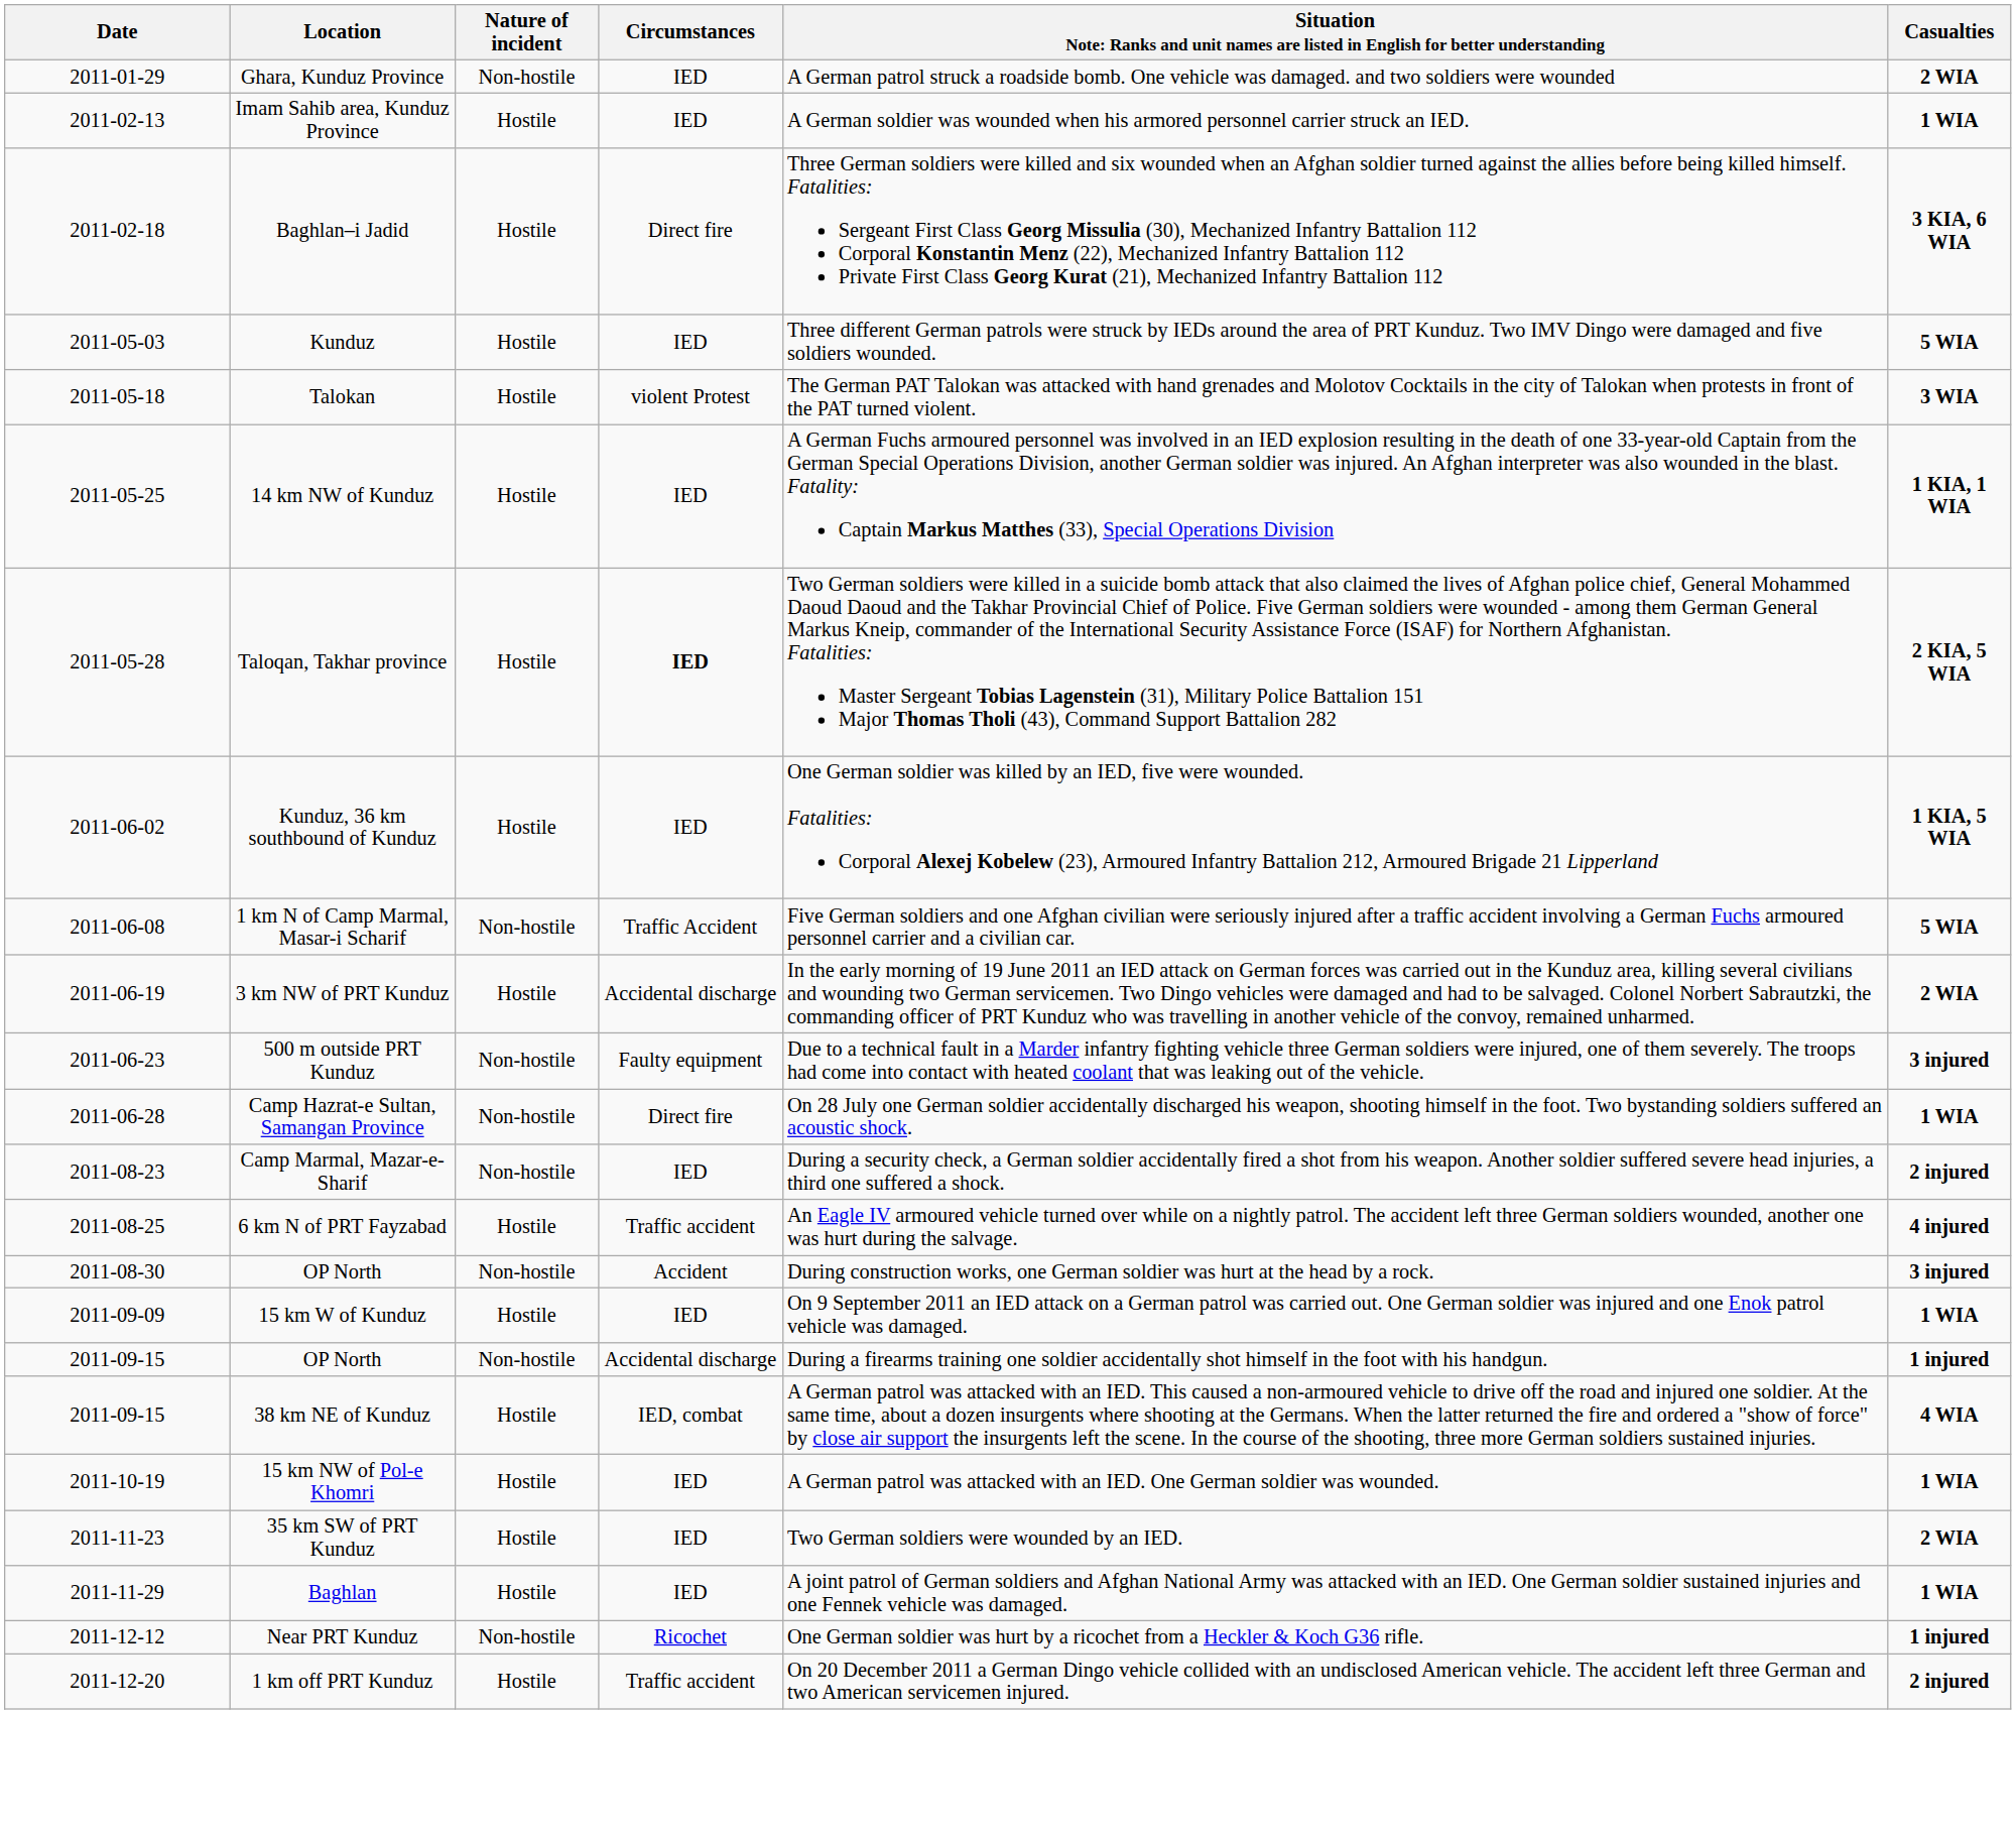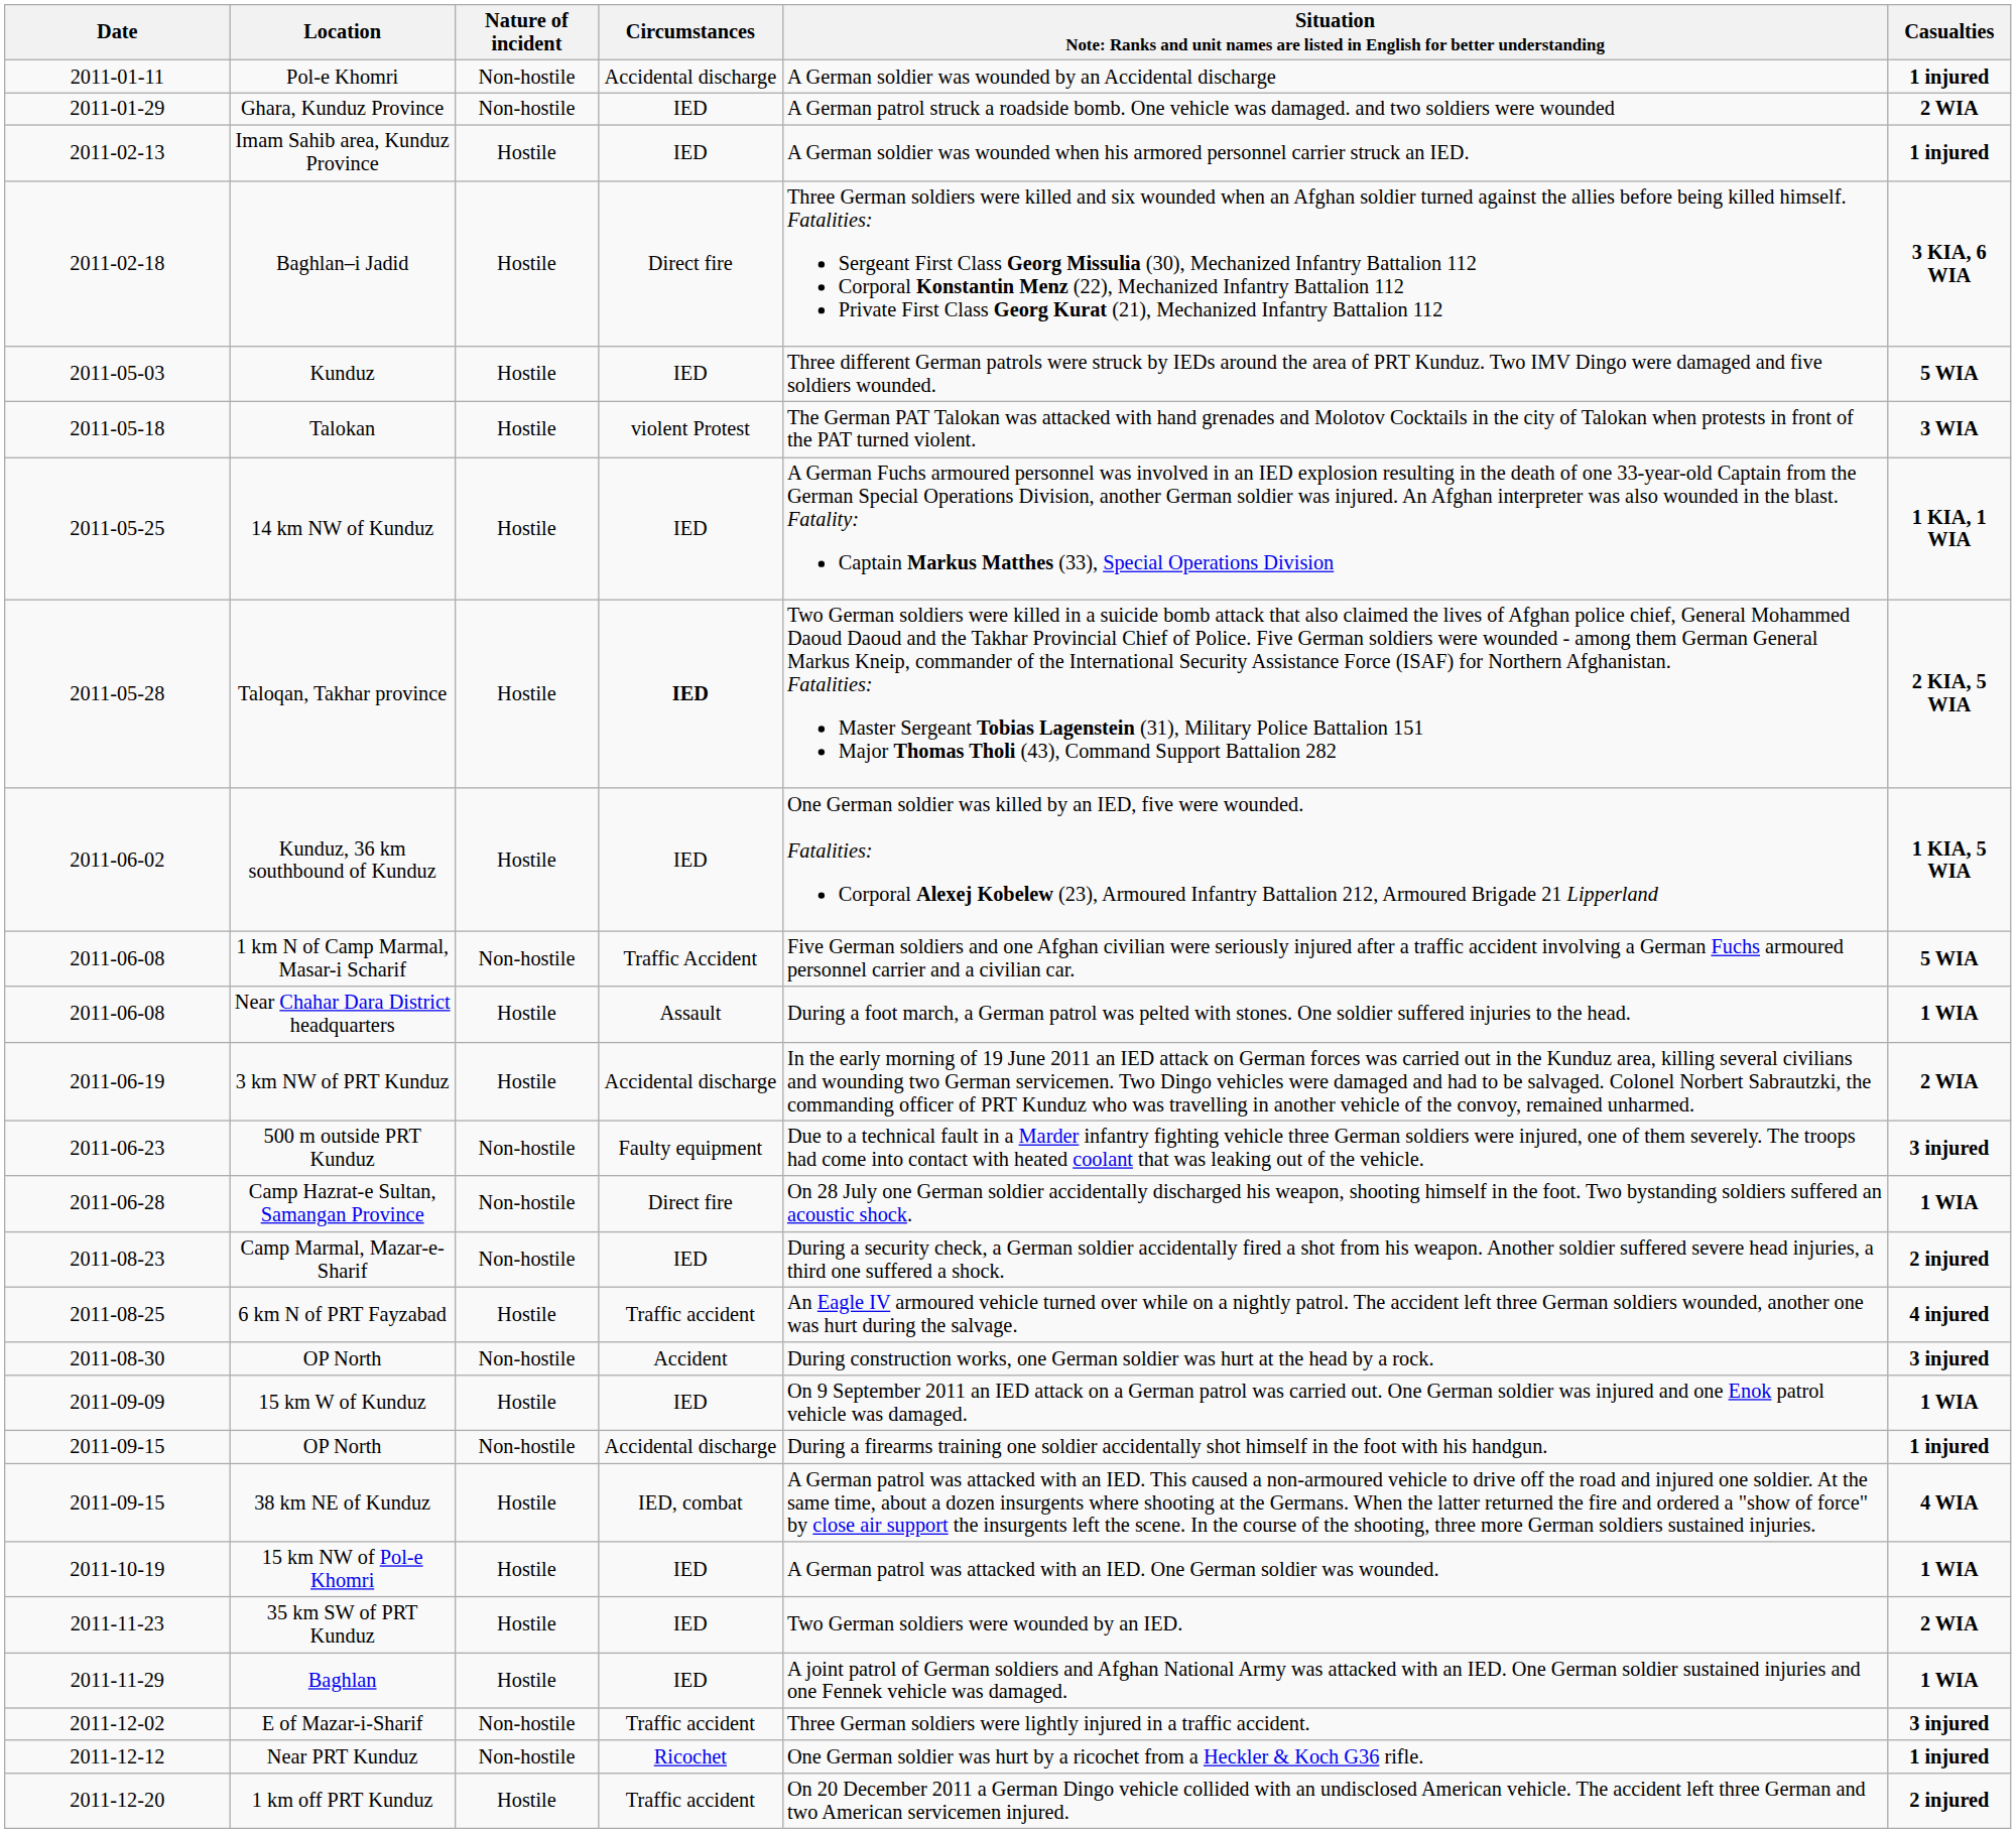 <table class="wikitable">
 <tr>
 <th style="width: 11%">Date</th>
 <th style="width: 11%">Location</th>
 <th style="width: 7%">Nature of incident</th>
 <th style="width: 9%">Circumstances</th>
 <th style="width: 54%">Situation<br><small>Note: Ranks and unit names are listed in English for better understanding</small></th>
 <th style="width: 6%">Casualties</th>
+</tr>
+<tr>
+<td align="center">2011-01-11</td>
+<td align="center">Pol-e Khomri</td>
+<td align="center">Non-hostile</td>
+<td align="center">Accidental discharge</td>
+<td>A German soldier was wounded by an Accidental discharge</td>
+<td align="center"><strong>1 injured</strong></td>
 </tr>
 <tr>
 <td align="center">2011-01-29</td>
 <td align="center">Ghara, Kunduz Province</td>
 <td align="center">Non-hostile</td>
 <td align="center">IED</td>
 <td>A German patrol struck a roadside bomb. One vehicle was damaged. and two soldiers were wounded</td>
 <td align="center"><strong>2 WIA</strong></td>
 </tr>
 <tr>
 <td align="center">2011-02-13</td>
 <td align="center">Imam Sahib area, Kunduz Province</td>
 <td align="center">Hostile</td>
 <td align="center">IED</td>
 <td>A German soldier was wounded when his armored personnel carrier struck an IED.</td>
-<td align="center"><strong>1 WIA</strong></td>
+<td align="center"><strong>1 injured</strong></td>
 </tr>
 <tr>
 <td align="center">2011-02-18</td>
 <td align="center">Baghlan–i Jadid</td>
 <td align="center">Hostile</td>
 <td align="center">Direct fire</td>
 <td>Three German soldiers were killed and six wounded when an Afghan soldier turned against the allies before being killed himself.<br><em>Fatalities:</em><ul><li>Sergeant First Class <strong>Georg Missulia</strong> (30), Mechanized Infantry Battalion 112</li><li>Corporal <strong>Konstantin Menz</strong> (22), Mechanized Infantry Battalion 112</li><li>Private First Class <strong>Georg Kurat</strong> (21), Mechanized Infantry Battalion 112</li></ul></td>
 <td align="center"><strong>3 KIA, 6 WIA</strong></td>
 </tr>
 <tr>
 <td align="center">2011-05-03</td>
 <td align="center">Kunduz</td>
 <td align="center">Hostile</td>
 <td align="center">IED</td>
 <td>Three different German patrols were struck by IEDs around the area of PRT Kunduz. Two IMV Dingo were damaged and five soldiers wounded.</td>
 <td align="center"><strong>5 WIA</strong></td>
 </tr>
 <tr>
 <td align="center">2011-05-18</td>
 <td align="center">Talokan</td>
 <td align="center">Hostile</td>
 <td align="center">violent Protest</td>
 <td>The German PAT Talokan was attacked with hand grenades and Molotov Cocktails in the city of Talokan when protests in front of the PAT turned violent.</td>
 <td align="center"><strong>3 WIA</strong></td>
 </tr>
 <tr>
 <td align="center">2011-05-25</td>
 <td align="center">14 km NW of Kunduz</td>
 <td align="center">Hostile</td>
 <td align="center">IED</td>
 <td>A German Fuchs armoured personnel was involved in an IED explosion resulting in the death of one 33-year-old Captain from the German Special Operations Division, another German soldier was injured. An Afghan interpreter was also wounded in the blast.<br><em>Fatality:</em><ul><li>Captain <strong>Markus Matthes</strong> (33), <a href='#'>Special Operations Division</a></li></ul></td>
 <td align="center"><strong>1 KIA, 1 WIA</strong></td>
 </tr>
 <tr>
 <td align="center">2011-05-28</td>
 <td align="center">Taloqan, Takhar province</td>
 <td align="center">Hostile</td>
 <td align="center"><strong>IED</strong></td>
 <td>Two German soldiers were killed in a suicide bomb attack that also claimed the lives of Afghan police chief, General Mohammed Daoud Daoud and the Takhar Provincial Chief of Police. Five German soldiers were wounded - among them German General Markus Kneip, commander of the International Security Assistance Force (ISAF) for Northern Afghanistan.<br><em>Fatalities:</em><ul><li>Master Sergeant <strong>Tobias Lagenstein</strong> (31), Military Police Battalion 151</li><li>Major <strong>Thomas Tholi</strong> (43), Command Support Battalion 282</li></ul></td>
 <td align="center"><strong>2 KIA, 5 WIA</strong></td>
 </tr>
 <tr>
 <td align="center">2011-06-02</td>
 <td align="center">Kunduz, 36 km southbound of Kunduz</td>
 <td align="center">Hostile</td>
 <td align="center">IED</td>
 <td>One German soldier was killed by an IED, five were wounded.<br><br><em>Fatalities:</em><ul><li>Corporal <strong>Alexej Kobelew</strong> (23), Armoured Infantry Battalion 212, Armoured Brigade 21 <em>Lipperland</em></li></ul></td>
 <td align="center"><strong>1 KIA, 5 WIA</strong></td>
 </tr>
 <tr>
 <td align="center">2011-06-08</td>
 <td align="center">1 km N of Camp Marmal, Masar-i Scharif</td>
 <td align="center">Non-hostile</td>
 <td align="center">Traffic Accident</td>
 <td>Five German soldiers and one Afghan civilian were seriously injured after a traffic accident involving a German <a href='#'>Fuchs</a> armoured personnel carrier and a civilian car.</td>
 <td align="center"><strong>5 WIA</strong></td>
+</tr>
+<tr>
+<td align="center">2011-06-08</td>
+<td align="center">Near <a href='#'>Chahar Dara District</a> headquarters</td>
+<td align="center">Hostile</td>
+<td align="center">Assault</td>
+<td>During a foot march, a German patrol was pelted with stones. One soldier suffered injuries to the head.</td>
+<td align="center"><strong>1 WIA</strong></td>
 </tr>
 <tr>
 <td align="center">2011-06-19</td>
 <td align="center">3 km NW of PRT Kunduz</td>
 <td align="center">Hostile</td>
 <td align="center">Accidental discharge</td>
 <td>In the early morning of 19 June 2011 an IED attack on German forces was carried out in the Kunduz area, killing several civilians and wounding two German servicemen. Two Dingo vehicles were damaged and had to be salvaged. Colonel Norbert Sabrautzki, the commanding officer of PRT Kunduz who was travelling in another vehicle of the convoy, remained unharmed.</td>
 <td align="center"><strong>2 WIA</strong></td>
 </tr>
 <tr>
 <td align="center">2011-06-23</td>
 <td align="center">500 m outside PRT Kunduz</td>
 <td align="center">Non-hostile</td>
 <td align="center">Faulty equipment</td>
 <td>Due to a technical fault in a <a href='#'>Marder</a> infantry fighting vehicle three German soldiers were injured, one of them severely. The troops had come into contact with heated <a href='#'>coolant</a> that was leaking out of the vehicle.</td>
 <td align="center"><strong>3 injured</strong></td>
 </tr>
 <tr>
 <td align="center">2011-06-28</td>
 <td align="center">Camp Hazrat-e Sultan, <a href='#'>Samangan Province</a></td>
 <td align="center">Non-hostile</td>
 <td align="center">Direct fire</td>
 <td>On 28 July one German soldier accidentally discharged his weapon, shooting himself in the foot. Two bystanding soldiers suffered an <a href='#'>acoustic shock</a>.</td>
 <td align="center"><strong>1 WIA</strong></td>
 </tr>
 <tr>
 <td align="center">2011-08-23</td>
 <td align="center">Camp Marmal, Mazar-e-Sharif</td>
 <td align="center">Non-hostile</td>
 <td align="center">IED</td>
 <td>During a security check, a German soldier accidentally fired a shot from his weapon. Another soldier suffered severe head injuries, a third one suffered a shock.</td>
 <td align="center"><strong>2 injured</strong></td>
 </tr>
 <tr>
 <td align="center">2011-08-25</td>
 <td align="center">6 km N of PRT Fayzabad</td>
 <td align="center">Hostile</td>
 <td align="center">Traffic accident</td>
 <td>An <a href='#'>Eagle IV</a> armoured vehicle turned over while on a nightly patrol. The accident left three German soldiers wounded, another one was hurt during the salvage.</td>
 <td align="center"><strong>4 injured</strong></td>
 </tr>
 <tr>
 <td align="center">2011-08-30</td>
 <td align="center">OP North</td>
 <td align="center">Non-hostile</td>
 <td align="center">Accident</td>
 <td>During construction works, one German soldier was hurt at the head by a rock.</td>
 <td align="center"><strong>3 injured</strong></td>
 </tr>
 <tr>
 <td align="center">2011-09-09</td>
 <td align="center">15 km W of Kunduz</td>
 <td align="center">Hostile</td>
 <td align="center">IED</td>
 <td>On 9 September 2011 an IED attack on a German patrol was carried out. One German soldier was injured and one <a href='#'>Enok</a> patrol vehicle was damaged.</td>
 <td align="center"><strong>1 WIA</strong></td>
 </tr>
 <tr>
 <td align="center">2011-09-15</td>
 <td align="center">OP North</td>
 <td align="center">Non-hostile</td>
 <td align="center">Accidental discharge</td>
 <td>During a firearms training one soldier accidentally shot himself in the foot with his handgun.</td>
 <td align="center"><strong>1 injured</strong></td>
 </tr>
 <tr>
 <td align="center">2011-09-15</td>
 <td align="center">38 km NE of Kunduz</td>
 <td align="center">Hostile</td>
 <td align="center">IED, combat</td>
 <td>A German patrol was attacked with an IED. This caused a non-armoured vehicle to drive off the road and injured one soldier. At the same time, about a dozen insurgents where shooting at the Germans. When the latter returned the fire and ordered a "show of force" by <a href='#'>close air support</a> the insurgents left the scene. In the course of the shooting, three more German soldiers sustained injuries.</td>
 <td align="center"><strong>4 WIA</strong></td>
 </tr>
 <tr>
 <td align="center">2011-10-19</td>
 <td align="center">15 km NW of <a href='#'>Pol-e Khomri</a></td>
 <td align="center">Hostile</td>
 <td align="center">IED</td>
 <td>A German patrol was attacked with an IED. One German soldier was wounded.</td>
 <td align="center"><strong>1 WIA</strong></td>
 </tr>
 <tr>
 <td align="center">2011-11-23</td>
 <td align="center">35 km SW of PRT Kunduz</td>
 <td align="center">Hostile</td>
 <td align="center">IED</td>
 <td>Two German soldiers were wounded by an IED.</td>
 <td align="center"><strong>2 WIA</strong></td>
 </tr>
 <tr>
 <td align="center">2011-11-29</td>
 <td align="center"><a href='#'>Baghlan</a></td>
 <td align="center">Hostile</td>
 <td align="center">IED</td>
 <td>A joint patrol of German soldiers and Afghan National Army was attacked with an IED. One German soldier sustained injuries and one Fennek vehicle was damaged.</td>
 <td align="center"><strong>1 WIA</strong></td>
 </tr>
 <tr>
+<td align="center">2011-12-02</td>
+<td align="center">E of Mazar-i-Sharif</td>
+<td align="center">Non-hostile</td>
+<td align="center">Traffic accident</td>
+<td>Three German soldiers were lightly injured in a traffic accident.</td>
+<td align="center"><strong>3 injured</strong></td>
+</tr>
+<tr>
 <td align="center">2011-12-12</td>
 <td align="center">Near PRT Kunduz</td>
 <td align="center">Non-hostile</td>
 <td align="center"><a href='#'>Ricochet</a></td>
 <td>One German soldier was hurt by a ricochet from a <a href='#'>Heckler & Koch G36</a> rifle.</td>
 <td align="center"><strong>1 injured</strong></td>
 </tr>
 <tr>
 <td align="center">2011-12-20</td>
 <td align="center">1 km off PRT Kunduz</td>
 <td align="center">Hostile</td>
 <td align="center">Traffic accident</td>
 <td>On 20 December 2011 a German Dingo vehicle collided with an undisclosed American vehicle. The accident left three German and two American servicemen injured.</td>
 <td align="center"><strong>2 injured</strong></td>
 </tr>
 </table>
